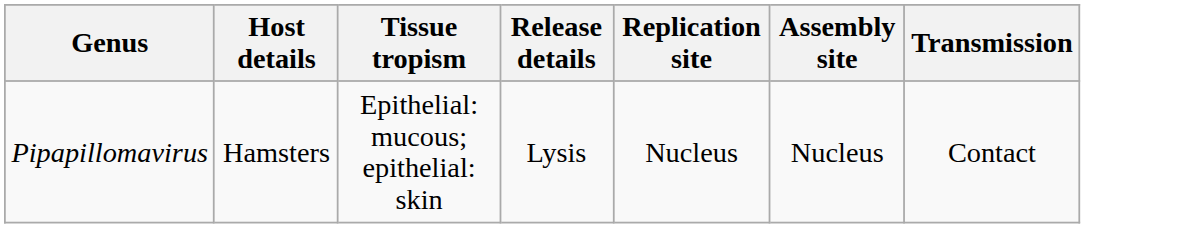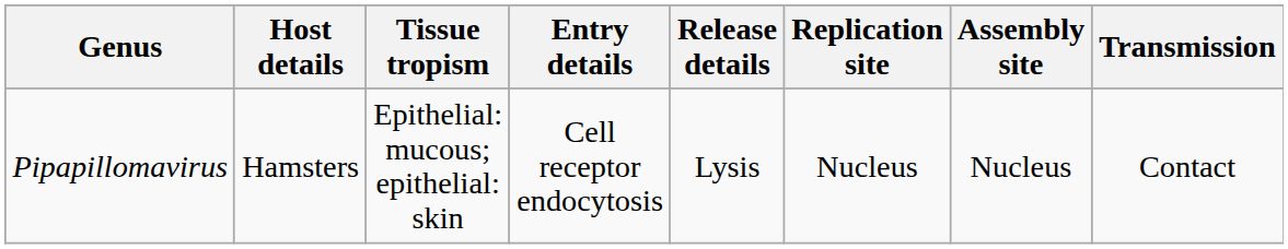 <table class="wikitable sortable" style="text-align:center">
 <tr>
 <th>Genus</th>
 <th>Host details</th>
 <th>Tissue tropism</th>
+<th>Entry details</th>
 <th>Release details</th>
 <th>Replication site</th>
 <th>Assembly site</th>
 <th>Transmission</th>
 </tr>
 <tr>
 <td><em>Pipapillomavirus</em></td>
 <td>Hamsters</td>
 <td>Epithelial: mucous; epithelial: skin</td>
+<td>Cell receptor endocytosis</td>
 <td>Lysis</td>
 <td>Nucleus</td>
 <td>Nucleus</td>
 <td>Contact</td>
 </tr>
 </table>
